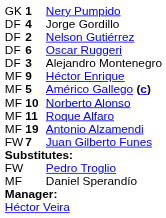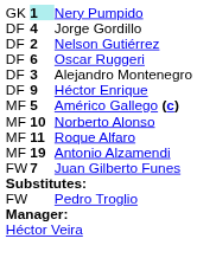 <table cellspacing="0" cellpadding="0" style="font-size:90%; margin:0.2em auto;">
 <tr>
 <th width="25"></th>
 <th width="25"></th>
 </tr>
 <tr>
 <td>GK</td>
-<td><strong>1</strong></td>
+<td style="background: paleturquoise;"><strong>1</strong></td>
 <td> <a href='#'>Nery Pumpido</a></td>
 </tr>
 <tr>
 <td>DF</td>
 <td><strong>4</strong></td>
 <td> Jorge Gordillo</td>
 </tr>
 <tr>
 <td>DF</td>
 <td><strong>2</strong></td>
 <td> <a href='#'>Nelson Gutiérrez</a></td>
 </tr>
 <tr>
 <td>DF</td>
 <td><strong>6</strong></td>
 <td> <a href='#'>Oscar Ruggeri</a></td>
 </tr>
 <tr>
 <td>DF</td>
 <td><strong>3</strong></td>
 <td> Alejandro Montenegro</td>
 </tr>
 <tr>
-<td>MF</td>
+<td>DF</td>
 <td><strong>9</strong></td>
 <td> <a href='#'>Héctor Enrique</a></td>
 </tr>
 <tr>
 <td>MF</td>
 <td><strong>5</strong></td>
 <td> <a href='#'>Américo Gallego</a> <strong>(<a href='#'>c</a>)</strong></td>
 </tr>
 <tr>
 <td>MF</td>
 <td><strong>10</strong></td>
 <td> <a href='#'>Norberto Alonso</a></td>
 <td></td>
 <td></td>
 </tr>
 <tr>
 <td>MF</td>
 <td><strong>11</strong></td>
 <td> <a href='#'>Roque Alfaro</a></td>
 <td></td>
 <td></td>
 </tr>
 <tr>
 <td>MF</td>
 <td><strong>19</strong></td>
 <td> <a href='#'>Antonio Alzamendi</a></td>
 </tr>
 <tr>
 <td>FW</td>
 <td><strong>7</strong></td>
 <td> <a href='#'>Juan Gilberto Funes</a></td>
 </tr>
 <tr>
 <td colspan=3><strong>Substitutes:</strong></td>
 </tr>
 <tr>
 <td>FW</td>
 <td></td>
 <td> <a href='#'>Pedro Troglio</a></td>
 <td></td>
 <td></td>
 </tr>
 <tr>
-<td>MF</td>
-<td></td>
-<td> Daniel Sperandío</td>
-<td></td>
-<td></td>
-</tr>
-<tr>
 <td colspan=3><strong>Manager:</strong></td>
 </tr>
 <tr>
 <td colspan=4> <a href='#'>Héctor Veira</a></td>
 </tr>
 </table>
